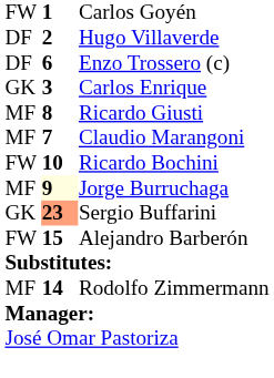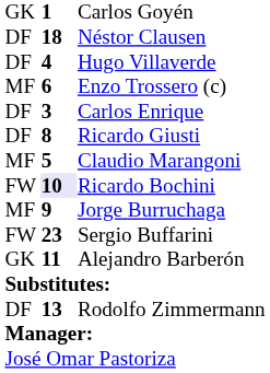 <table style="font-size:90%; margin:0.2em auto;" cellspacing="0" cellpadding="0">
 <tr>
 <th width="25"></th>
 <th width="25"></th>
 </tr>
 <tr>
-<td>FW</td>
+<td>GK</td>
 <td><strong>1</strong></td>
 <td> Carlos Goyén</td>
 </tr>
 <tr>
 <td>DF</td>
-<td><strong>2</strong></td>
+<td><strong>18</strong></td>
+<td> <a href='#'>Néstor Clausen</a></td>
+<td></td>
+<td></td>
+</tr>
+<tr>
+<td>DF</td>
+<td><strong>4</strong></td>
 <td> <a href='#'>Hugo Villaverde</a></td>
 </tr>
 <tr>
-<td>DF</td>
+<td>MF</td>
 <td><strong>6</strong></td>
 <td> <a href='#'>Enzo Trossero</a> (c)</td>
 </tr>
 <tr>
-<td>GK</td>
+<td>DF</td>
 <td><strong>3</strong></td>
 <td> <a href='#'>Carlos Enrique</a></td>
 </tr>
 <tr>
-<td>MF</td>
+<td>DF</td>
 <td><strong>8</strong></td>
 <td> <a href='#'>Ricardo Giusti</a></td>
 </tr>
 <tr>
 <td>MF</td>
-<td><strong>7</strong></td>
+<td><strong>5</strong></td>
 <td> <a href='#'>Claudio Marangoni</a></td>
 </tr>
 <tr>
 <td>FW</td>
-<td><strong>10</strong></td>
+<td style="background: lavender;"><strong>10</strong></td>
 <td> <a href='#'>Ricardo Bochini</a></td>
 </tr>
 <tr>
 <td>MF</td>
-<td style="background: lightyellow;"><strong>9</strong></td>
+<td><strong>9</strong></td>
 <td> <a href='#'>Jorge Burruchaga</a></td>
 </tr>
 <tr>
-<td>GK</td>
-<td style="background: lightsalmon;"><strong>23</strong></td>
+<td>FW</td>
+<td><strong>23</strong></td>
 <td> Sergio Buffarini</td>
 </tr>
 <tr>
-<td>FW</td>
-<td><strong>15</strong></td>
+<td>GK</td>
+<td><strong>11</strong></td>
 <td> Alejandro Barberón</td>
 </tr>
 <tr>
 <td colspan=3><strong>Substitutes:</strong></td>
 </tr>
 <tr>
-<td>MF</td>
-<td><strong>14</strong></td>
+<td>DF</td>
+<td><strong>13</strong></td>
 <td> Rodolfo Zimmermann</td>
 <td></td>
 <td></td>
 </tr>
 <tr>
 <td colspan=3><strong>Manager:</strong></td>
 </tr>
 <tr>
 <td colspan=4> <a href='#'>José Omar Pastoriza</a></td>
 </tr>
 </table>
